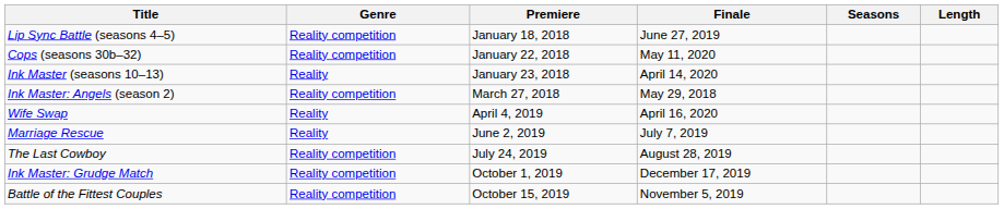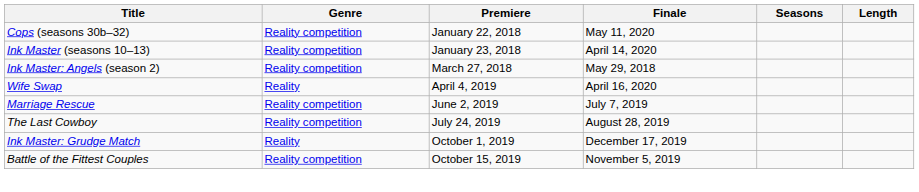 <table class="wikitable sortable" style="width:100%;">
 <tr>
 <th>Title</th>
 <th>Genre</th>
 <th>Premiere</th>
 <th>Finale</th>
 <th>Seasons</th>
 <th>Length</th>
-</tr>
-<tr>
-<td><em><a href='#'>Lip Sync Battle</a></em> (seasons 4–5)</td>
-<td><a href='#'>Reality competition</a></td>
-<td>January 18, 2018</td>
-<td>June 27, 2019</td>
-<td></td>
-<td></td>
 </tr>
 <tr>
 <td><em><a href='#'>Cops</a></em> (seasons 30b–32)</td>
 <td><a href='#'>Reality competition</a></td>
 <td>January 22, 2018</td>
 <td>May 11, 2020</td>
 <td></td>
 <td></td>
 </tr>
 <tr>
 <td><em><a href='#'>Ink Master</a></em> (seasons 10–13)</td>
-<td><a href='#'>Reality</a></td>
+<td><a href='#'>Reality competition</a></td>
 <td>January 23, 2018</td>
 <td>April 14, 2020</td>
 <td></td>
 <td></td>
 </tr>
 <tr>
 <td><em><a href='#'>Ink Master: Angels</a></em> (season 2)</td>
 <td><a href='#'>Reality competition</a></td>
 <td>March 27, 2018</td>
 <td>May 29, 2018</td>
 <td></td>
 <td></td>
 </tr>
 <tr>
 <td><em><a href='#'>Wife Swap</a></em></td>
 <td><a href='#'>Reality</a></td>
 <td>April 4, 2019</td>
 <td>April 16, 2020</td>
 <td></td>
 <td></td>
 </tr>
 <tr>
 <td><em><a href='#'>Marriage Rescue</a></em></td>
-<td><a href='#'>Reality</a></td>
+<td><a href='#'>Reality competition</a></td>
 <td>June 2, 2019</td>
 <td>July 7, 2019</td>
 <td></td>
 <td></td>
 </tr>
 <tr>
 <td><em>The Last Cowboy</em></td>
 <td><a href='#'>Reality competition</a></td>
 <td>July 24, 2019</td>
 <td>August 28, 2019</td>
 <td></td>
 <td></td>
 </tr>
 <tr>
 <td><em><a href='#'>Ink Master: Grudge Match</a></em></td>
-<td><a href='#'>Reality competition</a></td>
+<td><a href='#'>Reality</a></td>
 <td>October 1, 2019</td>
 <td>December 17, 2019</td>
 <td></td>
 <td></td>
 </tr>
 <tr>
 <td><em>Battle of the Fittest Couples</em></td>
 <td><a href='#'>Reality competition</a></td>
 <td>October 15, 2019</td>
 <td>November 5, 2019</td>
 <td></td>
 <td></td>
 </tr>
 </table>
